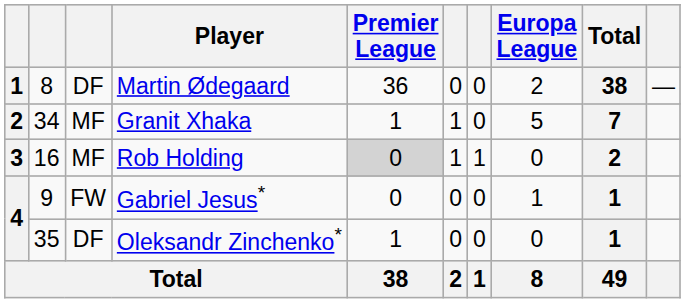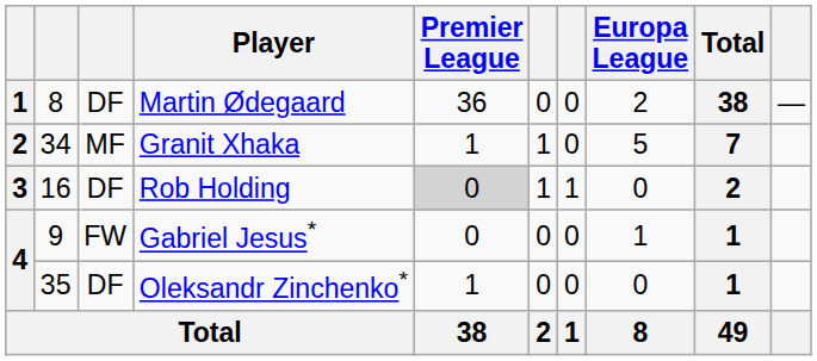 <table class="wikitable sortable" style="text-align:center; font-size:90%;">
 <tr>
 <th></th>
 <th></th>
 <th></th>
 <th>Player</th>
 <th><a href='#'>Premier<br>League</a></th>
 <th></th>
 <th></th>
 <th><a href='#'>Europa<br>League</a></th>
 <th>Total</th>
 <th class="unsortable"></th>
 </tr>
 <tr>
 <th>1</th>
 <td>8</td>
 <td>DF</td>
 <td style="text-align:left;" data-sort-value="Odeg"> <a href='#'>Martin Ødegaard</a></td>
 <td>36</td>
 <td>0</td>
 <td>0</td>
 <td>2</td>
 <th>38</th>
 <td>—</td>
 </tr>
 <tr>
 <th>2</th>
 <td>34</td>
 <td>MF</td>
 <td style="text-align:left;" data-sort-value="Xhak"> <a href='#'>Granit Xhaka</a></td>
 <td>1</td>
 <td>1</td>
 <td>0</td>
 <td>5</td>
 <th>7</th>
 <td><br></td>
 </tr>
 <tr>
 <th>3</th>
 <td>16</td>
-<td>MF</td>
+<td>DF</td>
 <td style="text-align:left;" data-sort-value="Hold"> <a href='#'>Rob Holding</a></td>
 <td style="background: lightgrey;">0</td>
 <td>1</td>
 <td>1</td>
 <td>0</td>
 <th>2</th>
 <td></td>
 </tr>
 <tr>
 <th rowspan="2">4</th>
 <td>9</td>
 <td>FW</td>
 <td style="text-align:left;" data-sort-value="Jesu"> <a href='#'>Gabriel Jesus</a><sup>*</sup></td>
 <td>0</td>
 <td>0</td>
 <td>0</td>
 <td>1</td>
 <th>1</th>
 <td></td>
 </tr>
 <tr>
 <td>35</td>
 <td>DF</td>
 <td style="text-align:left;" data-sort-value="Zinc"> <a href='#'>Oleksandr Zinchenko</a><sup>*</sup></td>
 <td>1</td>
 <td>0</td>
 <td>0</td>
 <td>0</td>
 <th>1</th>
 <td></td>
 </tr>
 <tr>
 <th colspan="4">Total</th>
 <th>38</th>
 <th>2</th>
 <th>1</th>
 <th>8</th>
 <th>49</th>
 <th></th>
 </tr>
 </table>
